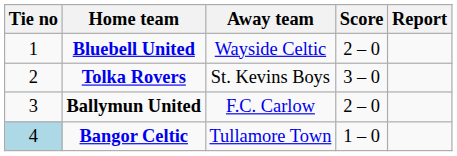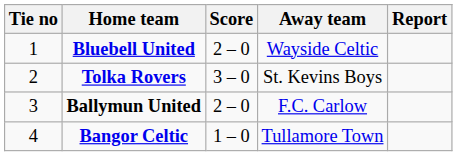 <table class="wikitable" style="text-align: center">
 <tr>
 <th>Tie no</th>
 <th>Home team</th>
+<th>Score</th>
 <th>Away team</th>
-<th>Score</th>
 <th>Report</th>
 </tr>
 <tr>
 <td>1</td>
 <td><strong><a href='#'>Bluebell United</a></strong></td>
+<td>2 – 0</td>
 <td><a href='#'>Wayside Celtic</a></td>
-<td>2 – 0</td>
 <td></td>
 </tr>
 <tr>
 <td>2</td>
 <td><strong><a href='#'>Tolka Rovers</a></strong></td>
+<td>3 – 0</td>
 <td>St. Kevins Boys</td>
-<td>3 – 0</td>
 <td></td>
 </tr>
 <tr>
 <td>3</td>
 <td><strong>Ballymun United</strong></td>
+<td>2 – 0</td>
 <td><a href='#'>F.C. Carlow</a></td>
-<td>2 – 0</td>
 <td></td>
 </tr>
 <tr>
-<td style="background: lightblue;">4</td>
+<td>4</td>
 <td><strong><a href='#'>Bangor Celtic</a></strong></td>
+<td>1 – 0</td>
 <td><a href='#'>Tullamore Town</a></td>
-<td>1 – 0</td>
 <td></td>
 </tr>
 </table>
